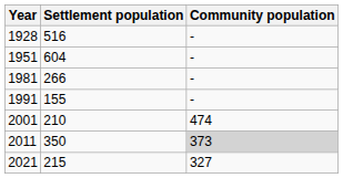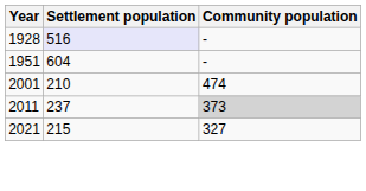 <table class=wikitable>
 <tr>
 <th>Year</th>
 <th>Settlement population</th>
 <th>Community population</th>
 </tr>
 <tr>
 <td>1928</td>
-<td>516</td>
+<td style="background: lavender;">516</td>
 <td>-</td>
 </tr>
 <tr>
 <td>1951</td>
 <td>604</td>
-<td>-</td>
-</tr>
-<tr>
-<td>1981</td>
-<td>266</td>
-<td>-</td>
-</tr>
-<tr>
-<td>1991</td>
-<td>155</td>
 <td>-</td>
 </tr>
 <tr>
 <td>2001</td>
 <td>210</td>
 <td>474</td>
 </tr>
 <tr>
 <td>2011</td>
-<td>350</td>
+<td>237</td>
 <td style="background: lightgrey;">373</td>
 </tr>
 <tr>
 <td>2021</td>
 <td>215</td>
 <td>327</td>
 </tr>
 </table>
